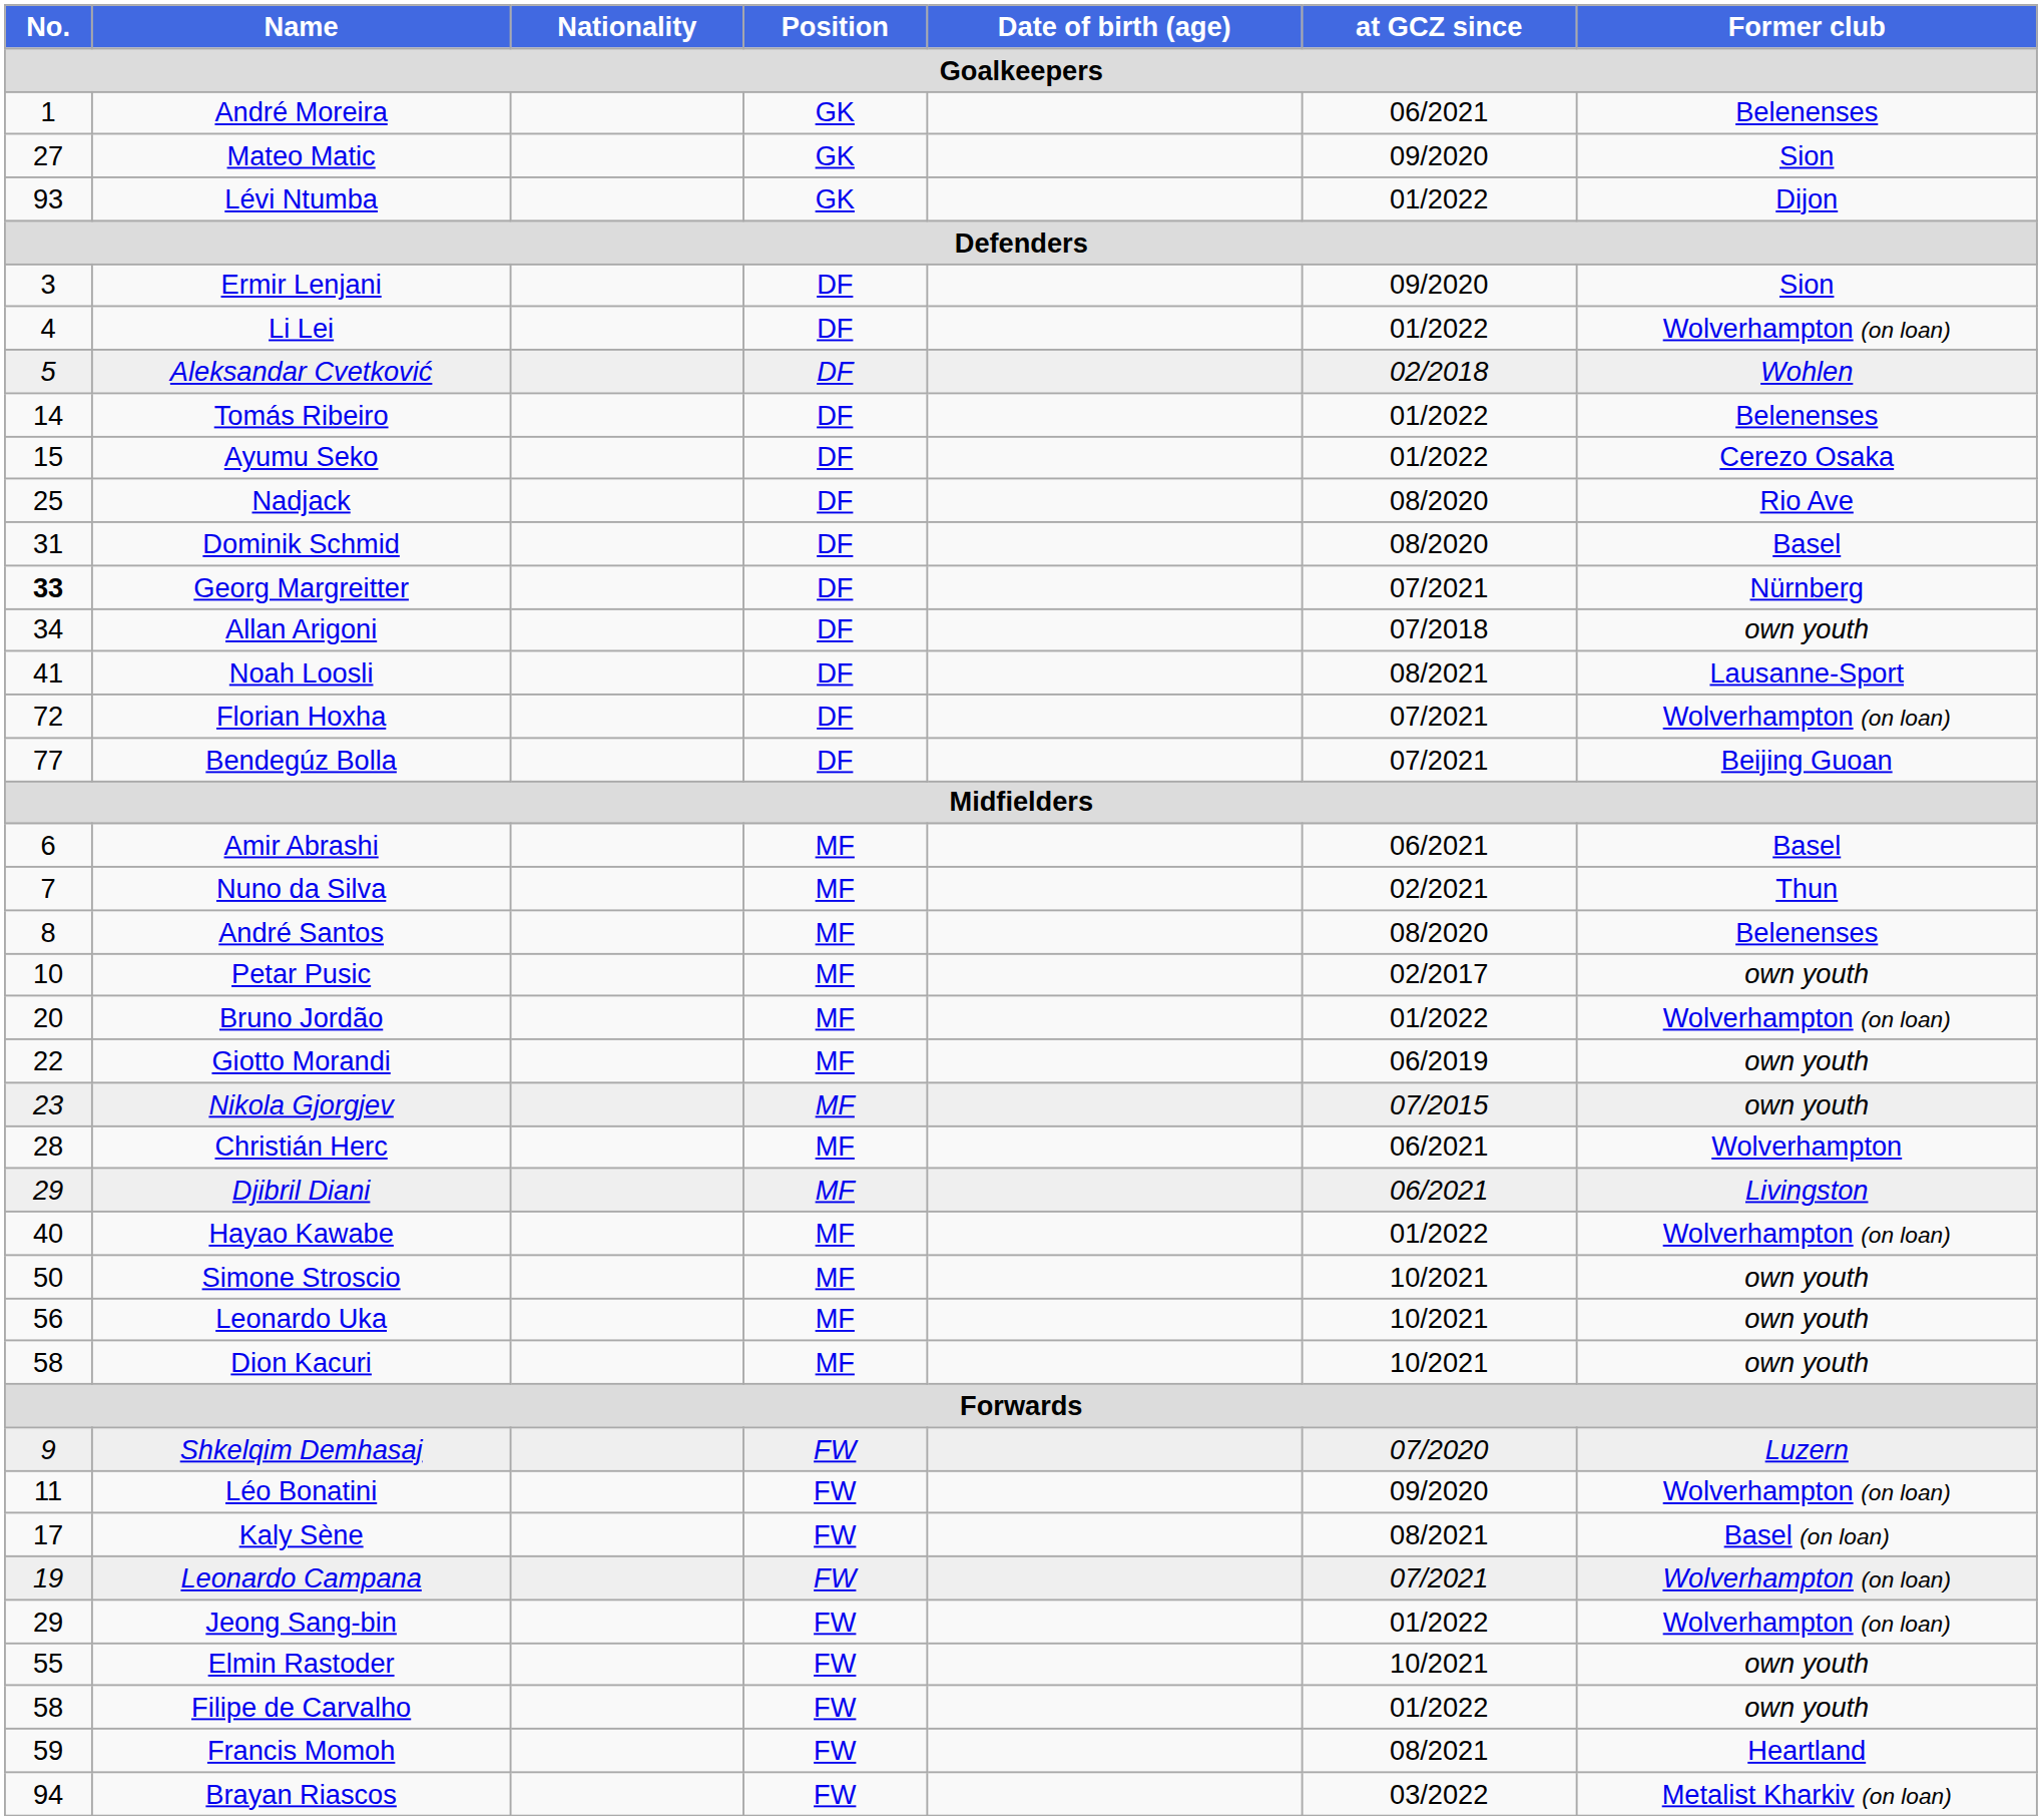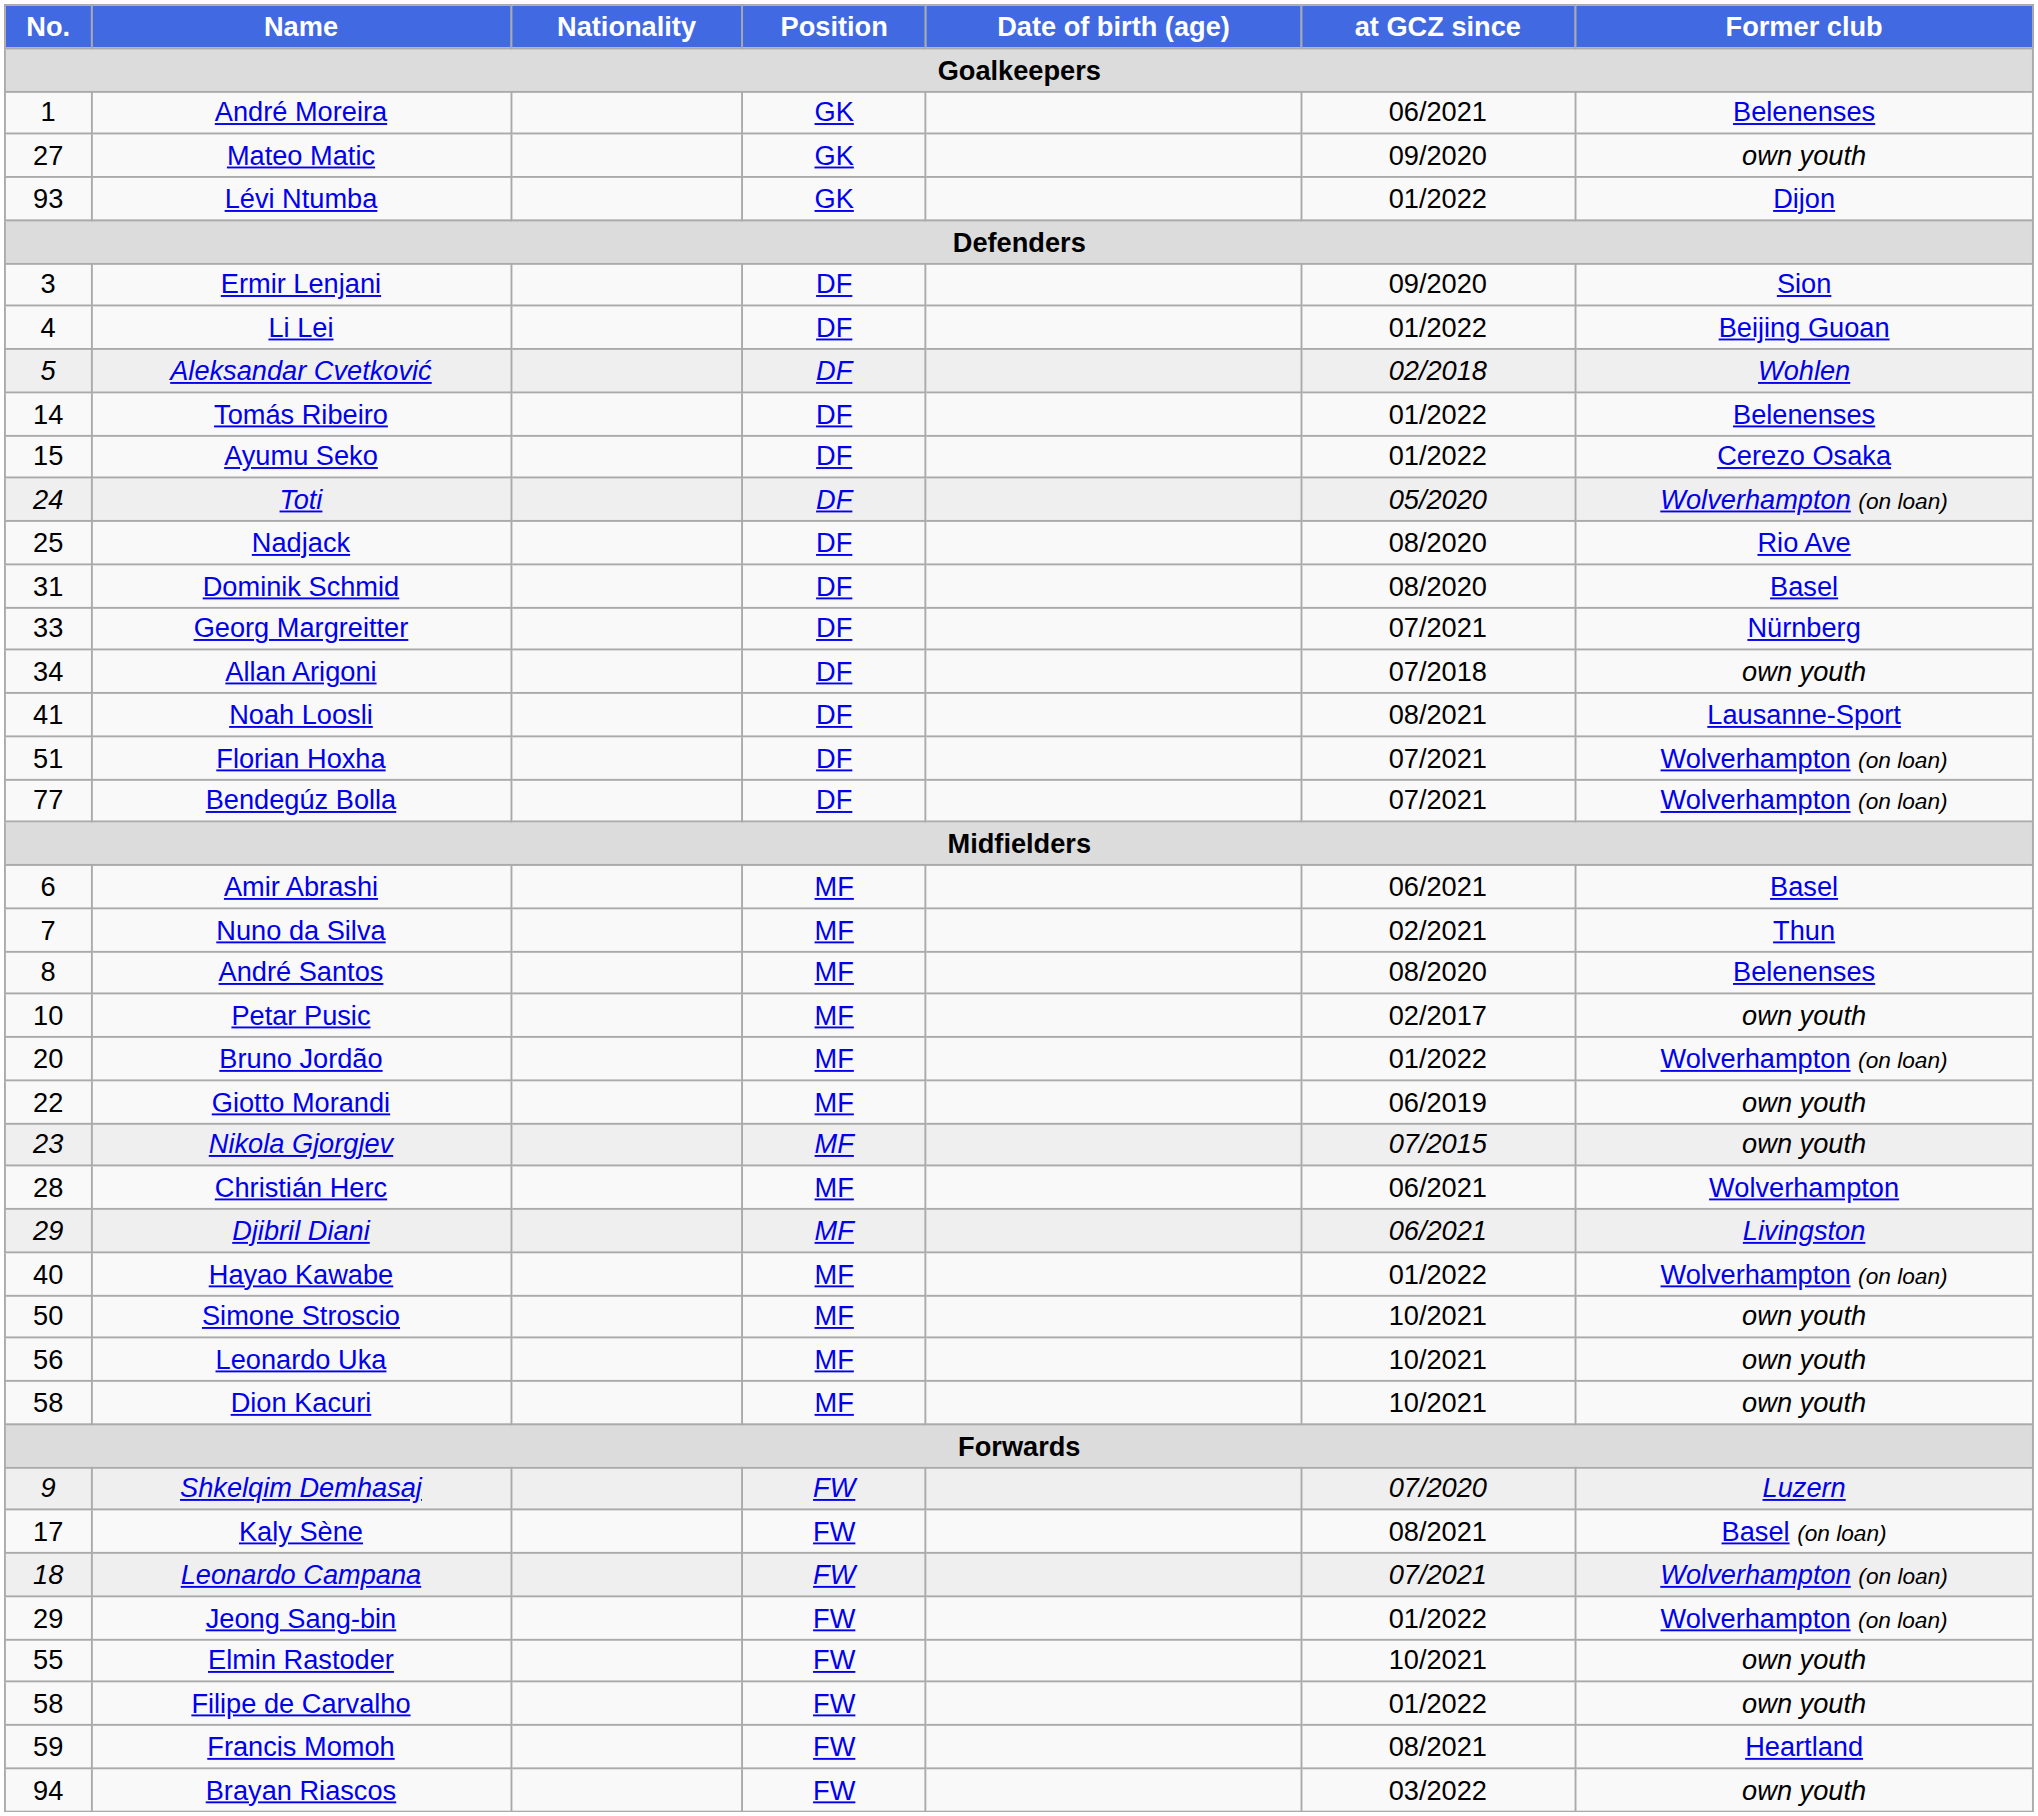 <table class="wikitable"  style="text-align:center; font-size:90%; width:85%;">
 <tr>
 <th style="background:#4169E1; color:white; text-align:center;">No.</th>
 <th style="background:#4169E1; color:white; text-align:center;">Name</th>
 <th style="background:#4169E1; color:white; text-align:center;">Nationality</th>
 <th style="background:#4169E1; color:white; text-align:center;">Position</th>
 <th style="background:#4169E1; color:white; text-align:center;">Date of birth (age)</th>
 <th style="background:#4169E1; color:white; text-align:center;">at GCZ since</th>
 <th style="background:#4169E1; color:white; text-align:center;">Former club</th>
 </tr>
 <tr>
 <th colspan="7"  style="background:#dcdcdc; text-align:center;">Goalkeepers</th>
 </tr>
 <tr>
 <td>1</td>
 <td><a href='#'>André Moreira</a></td>
 <td></td>
 <td><a href='#'>GK</a></td>
 <td></td>
 <td>06/2021</td>
 <td><a href='#'>Belenenses</a></td>
 </tr>
 <tr>
 <td>27</td>
 <td><a href='#'>Mateo Matic</a></td>
 <td> </td>
 <td><a href='#'>GK</a></td>
 <td></td>
 <td>09/2020</td>
-<td><a href='#'>Sion</a></td>
+<td><em>own youth</em></td>
 </tr>
 <tr>
 <td>93</td>
 <td><a href='#'>Lévi Ntumba</a></td>
 <td> </td>
 <td><a href='#'>GK</a></td>
 <td></td>
 <td>01/2022</td>
 <td><a href='#'>Dijon</a></td>
 </tr>
 <tr>
 <th colspan="7"  style="background:#dcdcdc; text-align:center;">Defenders</th>
 </tr>
 <tr>
 <td>3</td>
 <td><a href='#'>Ermir Lenjani</a></td>
 <td> </td>
 <td><a href='#'>DF</a></td>
 <td></td>
 <td>09/2020</td>
 <td><a href='#'>Sion</a></td>
 </tr>
 <tr>
 <td>4</td>
 <td><a href='#'>Li Lei</a></td>
 <td></td>
 <td><a href='#'>DF</a></td>
 <td></td>
 <td>01/2022</td>
-<td><a href='#'>Wolverhampton</a> <small><em>(on loan)</em></small></td>
+<td><a href='#'>Beijing Guoan</a></td>
 </tr>
 <tr style="background:#EFEFEF">
 <td><em>5</em></td>
 <td><em><a href='#'>Aleksandar Cvetković</a></em></td>
 <td></td>
 <td><em><a href='#'>DF</a></em></td>
 <td><em></em></td>
 <td><em>02/2018</em></td>
 <td><em><a href='#'>Wohlen</a></em></td>
 </tr>
 <tr>
 <td>14</td>
 <td><a href='#'>Tomás Ribeiro</a></td>
 <td></td>
 <td><a href='#'>DF</a></td>
 <td></td>
 <td>01/2022</td>
 <td><a href='#'>Belenenses</a></td>
 </tr>
 <tr>
 <td>15</td>
 <td><a href='#'>Ayumu Seko</a></td>
 <td></td>
 <td><a href='#'>DF</a></td>
 <td></td>
 <td>01/2022</td>
 <td><a href='#'>Cerezo Osaka</a></td>
 </tr>
+<tr style="background:#EFEFEF">
+<td><em>24</em></td>
+<td><em><a href='#'>Toti</a></em></td>
+<td> </td>
+<td><em><a href='#'>DF</a></em></td>
+<td><em></em></td>
+<td><em>05/2020</em></td>
+<td><em><a href='#'>Wolverhampton</a></em> <small><em>(on loan)</em></small></td>
+</tr>
 <tr>
 <td>25</td>
 <td><a href='#'>Nadjack</a></td>
 <td> </td>
 <td><a href='#'>DF</a></td>
 <td></td>
 <td>08/2020</td>
 <td><a href='#'>Rio Ave</a></td>
 </tr>
 <tr>
 <td>31</td>
 <td><a href='#'>Dominik Schmid</a></td>
 <td></td>
 <td><a href='#'>DF</a></td>
 <td></td>
 <td>08/2020</td>
 <td><a href='#'>Basel</a></td>
 </tr>
 <tr>
-<td><strong>33</strong></td>
+<td>33</td>
 <td><a href='#'>Georg Margreitter</a></td>
 <td></td>
 <td><a href='#'>DF</a></td>
 <td></td>
 <td>07/2021</td>
 <td><a href='#'>Nürnberg</a></td>
 </tr>
 <tr>
 <td>34</td>
 <td><a href='#'>Allan Arigoni</a></td>
 <td></td>
 <td><a href='#'>DF</a></td>
 <td></td>
 <td>07/2018</td>
 <td><em>own youth</em></td>
 </tr>
 <tr>
 <td>41</td>
 <td><a href='#'>Noah Loosli</a></td>
 <td></td>
 <td><a href='#'>DF</a></td>
 <td></td>
 <td>08/2021</td>
 <td><a href='#'>Lausanne-Sport</a></td>
 </tr>
 <tr>
-<td>72</td>
+<td>51</td>
 <td><a href='#'>Florian Hoxha</a></td>
 <td> </td>
 <td><a href='#'>DF</a></td>
 <td></td>
 <td>07/2021</td>
 <td><a href='#'>Wolverhampton</a> <small><em>(on loan)</em></small></td>
 </tr>
 <tr>
 <td>77</td>
 <td><a href='#'>Bendegúz Bolla</a></td>
 <td></td>
 <td><a href='#'>DF</a></td>
 <td></td>
 <td>07/2021</td>
-<td><a href='#'>Beijing Guoan</a></td>
+<td><a href='#'>Wolverhampton</a> <small><em>(on loan)</em></small></td>
 </tr>
 <tr>
 <th colspan="7"  style="background:#dcdcdc; text-align:center;">Midfielders</th>
 </tr>
 <tr>
 <td>6</td>
 <td><a href='#'>Amir Abrashi</a></td>
 <td> </td>
 <td><a href='#'>MF</a></td>
 <td></td>
 <td>06/2021</td>
 <td><a href='#'>Basel</a></td>
 </tr>
 <tr>
 <td>7</td>
 <td><a href='#'>Nuno da Silva</a></td>
 <td> </td>
 <td><a href='#'>MF</a></td>
 <td></td>
 <td>02/2021</td>
 <td><a href='#'>Thun</a></td>
 </tr>
 <tr>
 <td>8</td>
 <td><a href='#'>André Santos</a></td>
 <td></td>
 <td><a href='#'>MF</a></td>
 <td></td>
 <td>08/2020</td>
 <td><a href='#'>Belenenses</a></td>
 </tr>
 <tr>
 <td>10</td>
 <td><a href='#'>Petar Pusic</a></td>
 <td> </td>
 <td><a href='#'>MF</a></td>
 <td></td>
 <td>02/2017</td>
 <td><em>own youth</em></td>
 </tr>
 <tr>
 <td>20</td>
 <td><a href='#'>Bruno Jordão</a></td>
 <td></td>
 <td><a href='#'>MF</a></td>
 <td></td>
 <td>01/2022</td>
 <td><a href='#'>Wolverhampton</a> <small><em>(on loan)</em></small></td>
 </tr>
 <tr>
 <td>22</td>
 <td><a href='#'>Giotto Morandi</a></td>
 <td></td>
 <td><a href='#'>MF</a></td>
 <td></td>
 <td>06/2019</td>
 <td><em>own youth</em></td>
 </tr>
 <tr style="background:#EFEFEF">
 <td><em>23</em></td>
 <td><em><a href='#'>Nikola Gjorgjev</a></em></td>
 <td> </td>
 <td><em><a href='#'>MF</a></em></td>
 <td><em></em></td>
 <td><em>07/2015</em></td>
 <td><em>own youth</em></td>
 </tr>
 <tr>
 <td>28</td>
 <td><a href='#'>Christián Herc</a></td>
 <td></td>
 <td><a href='#'>MF</a></td>
 <td></td>
 <td>06/2021</td>
 <td><a href='#'>Wolverhampton</a></td>
 </tr>
 <tr style="background:#EFEFEF">
 <td><em>29</em></td>
 <td><em><a href='#'>Djibril Diani</a></em></td>
 <td></td>
 <td><em><a href='#'>MF</a></em></td>
 <td><em></em></td>
 <td><em>06/2021</em></td>
 <td><em><a href='#'>Livingston</a></em></td>
 </tr>
 <tr>
 <td>40</td>
 <td><a href='#'>Hayao Kawabe</a></td>
 <td></td>
 <td><a href='#'>MF</a></td>
 <td></td>
 <td>01/2022</td>
 <td><a href='#'>Wolverhampton</a> <small><em>(on loan)</em></small></td>
 </tr>
 <tr>
 <td>50</td>
 <td><a href='#'>Simone Stroscio</a></td>
 <td></td>
 <td><a href='#'>MF</a></td>
 <td></td>
 <td>10/2021</td>
 <td><em>own youth</em></td>
 </tr>
 <tr>
 <td>56</td>
 <td><a href='#'>Leonardo Uka</a></td>
 <td></td>
 <td><a href='#'>MF</a></td>
 <td></td>
 <td>10/2021</td>
 <td><em>own youth</em></td>
 </tr>
 <tr>
 <td>58</td>
 <td><a href='#'>Dion Kacuri</a></td>
 <td></td>
 <td><a href='#'>MF</a></td>
 <td></td>
 <td>10/2021</td>
 <td><em>own youth</em></td>
 </tr>
 <tr>
 <th colspan="7"  style="background:#dcdcdc; text-align:center;">Forwards</th>
 </tr>
 <tr style="background:#EFEFEF">
 <td><em>9</em></td>
 <td><em><a href='#'>Shkelqim Demhasaj</a></em></td>
 <td> </td>
 <td><em><a href='#'>FW</a></em></td>
 <td><em></em></td>
 <td><em>07/2020</em></td>
 <td><em><a href='#'>Luzern</a></em></td>
 </tr>
 <tr>
-<td>11</td>
-<td><a href='#'>Léo Bonatini</a></td>
-<td> </td>
-<td><a href='#'>FW</a></td>
-<td></td>
-<td>09/2020</td>
-<td><a href='#'>Wolverhampton</a> <small><em>(on loan)</em></small></td>
-</tr>
-<tr>
 <td>17</td>
 <td><a href='#'>Kaly Sène</a></td>
 <td></td>
 <td><a href='#'>FW</a></td>
 <td></td>
 <td>08/2021</td>
 <td><a href='#'>Basel</a> <small><em>(on loan)</em></small></td>
 </tr>
 <tr style="background:#EFEFEF">
-<td><em>19</em></td>
+<td><em>18</em></td>
 <td><em><a href='#'>Leonardo Campana</a></em></td>
 <td> </td>
 <td><em><a href='#'>FW</a></em></td>
 <td><em></em></td>
 <td><em>07/2021</em></td>
 <td><em><a href='#'>Wolverhampton</a></em> <small><em>(on loan)</em></small></td>
 </tr>
 <tr>
 <td>29</td>
 <td><a href='#'>Jeong Sang-bin</a></td>
 <td></td>
 <td><a href='#'>FW</a></td>
 <td></td>
 <td>01/2022</td>
 <td><a href='#'>Wolverhampton</a> <small><em>(on loan)</em></small></td>
 </tr>
 <tr>
 <td>55</td>
 <td><a href='#'>Elmin Rastoder</a></td>
 <td></td>
 <td><a href='#'>FW</a></td>
 <td></td>
 <td>10/2021</td>
 <td><em>own youth</em></td>
 </tr>
 <tr>
 <td>58</td>
 <td><a href='#'>Filipe de Carvalho</a></td>
 <td></td>
 <td><a href='#'>FW</a></td>
 <td></td>
 <td>01/2022</td>
 <td><em>own youth</em></td>
 </tr>
 <tr>
 <td>59</td>
 <td><a href='#'>Francis Momoh</a></td>
 <td></td>
 <td><a href='#'>FW</a></td>
 <td></td>
 <td>08/2021</td>
 <td><a href='#'>Heartland</a></td>
 </tr>
 <tr>
 <td>94</td>
 <td><a href='#'>Brayan Riascos</a></td>
 <td></td>
 <td><a href='#'>FW</a></td>
 <td></td>
 <td>03/2022</td>
-<td><a href='#'>Metalist Kharkiv</a> <small><em>(on loan)</em></small></td>
+<td><em>own youth</em></td>
 </tr>
 <tr>
 </tr>
 </table>
